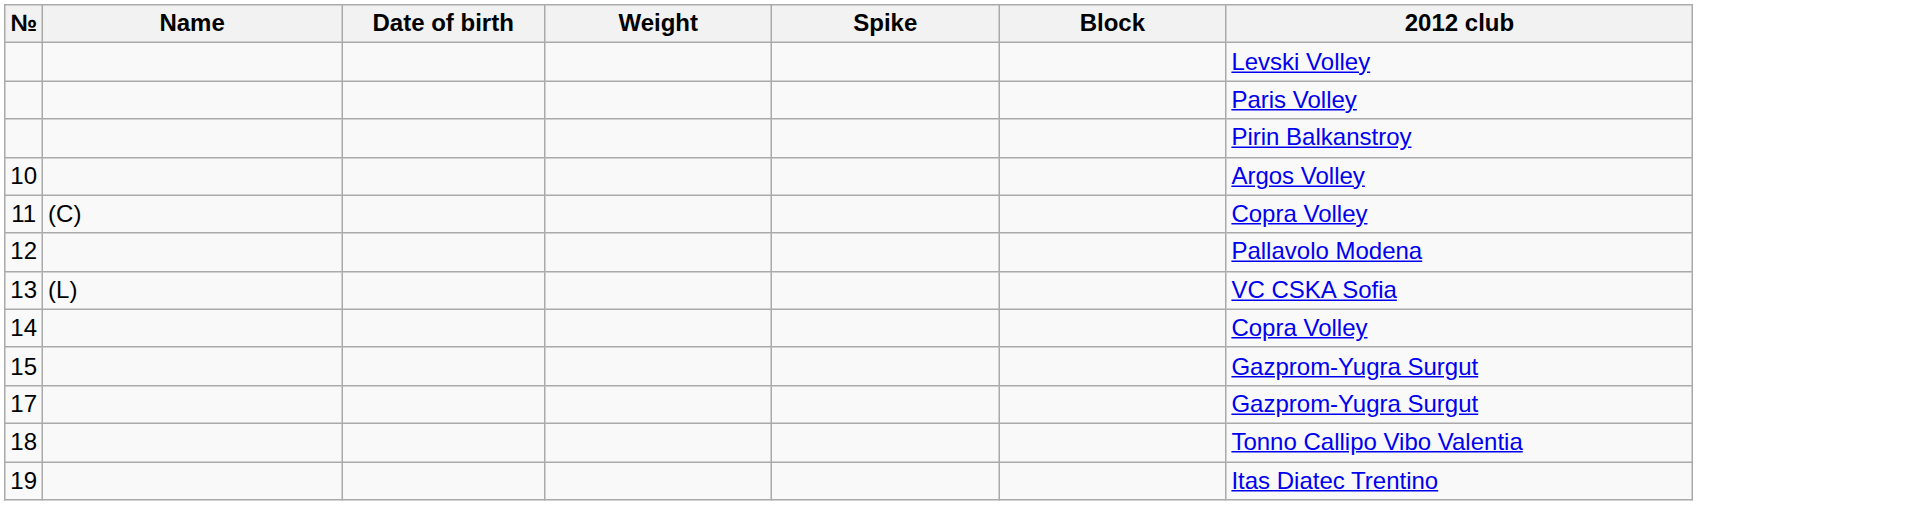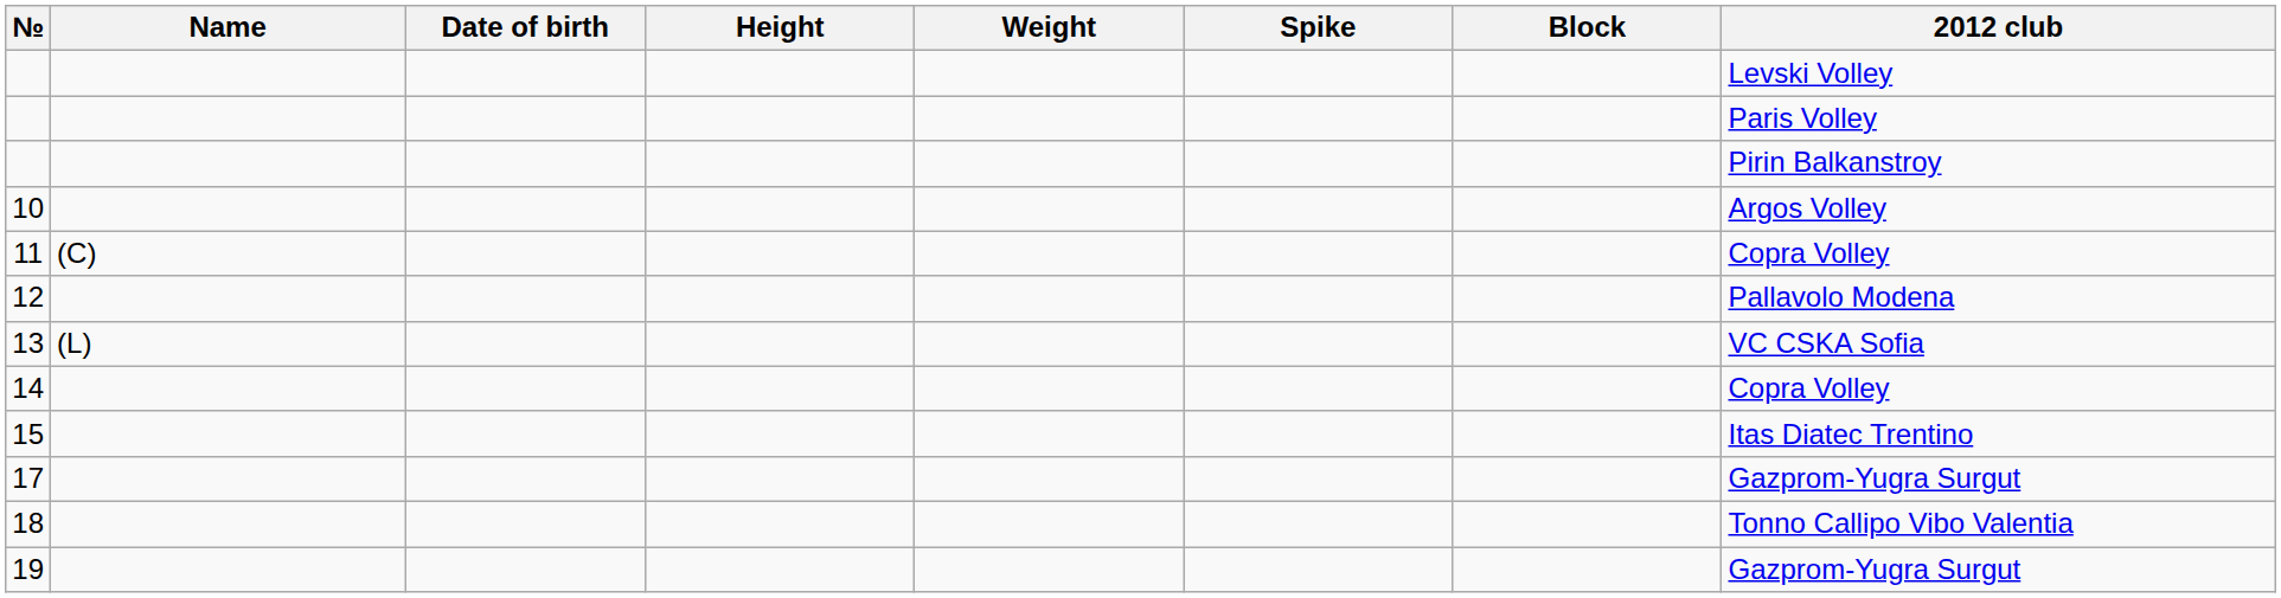 <table class="wikitable sortable" style="font-size:100%; text-align:center;">
 <tr>
 <th>№</th>
 <th style="width:12em">Name</th>
 <th style="width:8em">Date of birth</th>
+<th style="width:9em">Height</th>
 <th style="width:9em">Weight</th>
 <th style="width:9em">Spike</th>
 <th style="width:9em">Block</th>
 <th style="width:19em">2012 club</th>
 </tr>
 <tr>
 <td></td>
 <td style="text-align:left;"></td>
 <td style="text-align:right;"></td>
 <td></td>
 <td></td>
 <td></td>
+<td></td>
 <td style="text-align:left;"> <a href='#'>Levski Volley</a></td>
 </tr>
 <tr>
 <td></td>
 <td style="text-align:left;"></td>
 <td style="text-align:right;"></td>
+<td></td>
 <td></td>
 <td></td>
 <td></td>
 <td style="text-align:left;"> <a href='#'>Paris Volley</a></td>
 </tr>
 <tr>
 <td></td>
 <td style="text-align:left;"></td>
 <td style="text-align:right;"></td>
 <td></td>
 <td></td>
 <td></td>
+<td></td>
 <td style="text-align:left;"> <a href='#'>Pirin Balkanstroy</a></td>
 </tr>
 <tr>
 <td>10</td>
 <td style="text-align:left;"></td>
 <td style="text-align:right;"></td>
+<td></td>
 <td></td>
 <td></td>
 <td></td>
 <td style="text-align:left;"> <a href='#'>Argos Volley</a></td>
 </tr>
 <tr>
 <td>11</td>
 <td style="text-align:left;"> (C)</td>
 <td style="text-align:right;"></td>
 <td></td>
 <td></td>
 <td></td>
+<td></td>
 <td style="text-align:left;"> <a href='#'>Copra Volley</a></td>
 </tr>
 <tr>
 <td>12</td>
 <td style="text-align:left;"></td>
 <td style="text-align:right;"></td>
+<td></td>
 <td></td>
 <td></td>
 <td></td>
 <td style="text-align:left;"> <a href='#'>Pallavolo Modena</a></td>
 </tr>
 <tr>
 <td>13</td>
 <td style="text-align:left;"> (L)</td>
 <td style="text-align:right;"></td>
 <td></td>
 <td></td>
 <td></td>
+<td></td>
 <td style="text-align:left;"> <a href='#'>VC CSKA Sofia</a></td>
 </tr>
 <tr>
 <td>14</td>
 <td style="text-align:left;"></td>
 <td style="text-align:right;"></td>
+<td></td>
 <td></td>
 <td></td>
 <td></td>
 <td style="text-align:left;"> <a href='#'>Copra Volley</a></td>
 </tr>
 <tr>
 <td>15</td>
 <td style="text-align:left;"></td>
 <td style="text-align:right;"></td>
 <td></td>
 <td></td>
 <td></td>
-<td style="text-align:left;"> <a href='#'>Gazprom-Yugra Surgut</a></td>
+<td></td>
+<td style="text-align:left;"> <a href='#'>Itas Diatec Trentino</a></td>
 </tr>
 <tr>
 <td>17</td>
 <td style="text-align:left;"></td>
 <td style="text-align:right;"></td>
+<td></td>
 <td></td>
 <td></td>
 <td></td>
 <td style="text-align:left;"> <a href='#'>Gazprom-Yugra Surgut</a></td>
 </tr>
 <tr>
 <td>18</td>
 <td style="text-align:left;"></td>
 <td style="text-align:right;"></td>
 <td></td>
 <td></td>
 <td></td>
+<td></td>
 <td style="text-align:left;"> <a href='#'>Tonno Callipo Vibo Valentia</a></td>
 </tr>
 <tr>
 <td>19</td>
 <td style="text-align:left;"></td>
 <td style="text-align:right;"></td>
 <td></td>
 <td></td>
 <td></td>
-<td style="text-align:left;"> <a href='#'>Itas Diatec Trentino</a></td>
+<td></td>
+<td style="text-align:left;"> <a href='#'>Gazprom-Yugra Surgut</a></td>
 </tr>
 </table>
